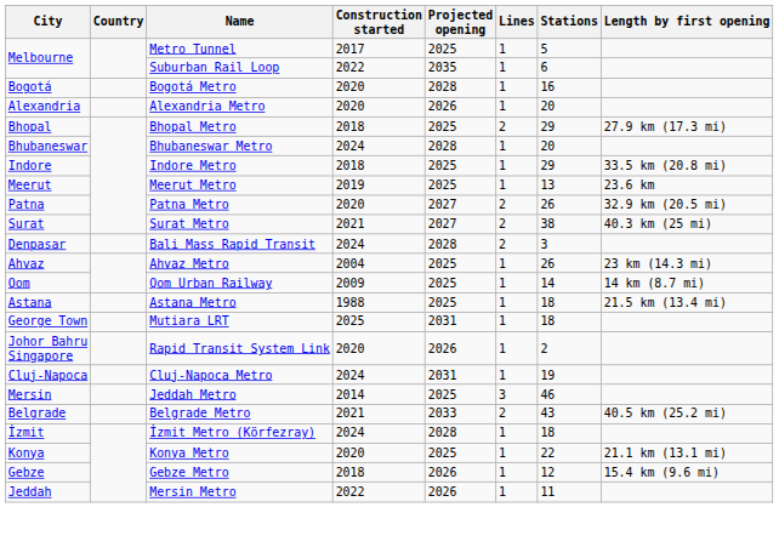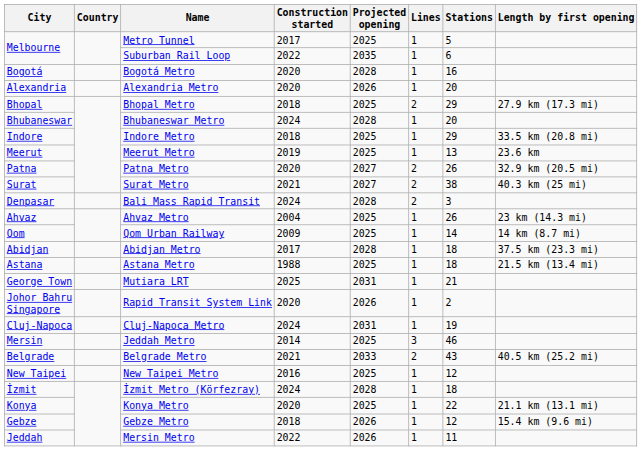 <table class="wikitable sortable sticky-header-multi static-row-numbers">
 <tr>
 <th>City</th>
 <th>Country</th>
 <th>Name</th>
 <th>Construction<br>started</th>
 <th data-sort-type="isoDate">Projected<br>opening</th>
 <th>Lines</th>
 <th>Stations</th>
 <th>Length by first opening</th>
 </tr>
 <tr>
 <td rowspan="2"><a href='#'>Melbourne</a></td>
 <td rowspan="2"></td>
 <td><a href='#'>Metro Tunnel</a><br></td>
 <td>2017</td>
 <td>2025</td>
 <td>1</td>
 <td>5</td>
 <td></td>
 </tr>
 <tr>
 <td><a href='#'>Suburban Rail Loop</a></td>
 <td>2022</td>
 <td>2035</td>
 <td>1</td>
 <td>6</td>
 <td></td>
 </tr>
 <tr>
 <td><a href='#'>Bogotá</a></td>
 <td></td>
 <td><a href='#'>Bogotá Metro</a></td>
 <td>2020</td>
 <td>2028</td>
 <td>1</td>
 <td>16</td>
 <td></td>
 </tr>
 <tr>
 <td><a href='#'>Alexandria</a></td>
 <td></td>
 <td><a href='#'>Alexandria Metro</a></td>
 <td>2020</td>
 <td>2026</td>
 <td>1</td>
 <td>20</td>
 <td></td>
 </tr>
 <tr>
 <td><a href='#'>Bhopal</a></td>
 <td rowspan="6"></td>
 <td><a href='#'>Bhopal Metro</a></td>
 <td>2018</td>
 <td>2025</td>
 <td>2</td>
 <td>29</td>
 <td>27.9 km (17.3 mi)</td>
 </tr>
 <tr>
 <td><a href='#'>Bhubaneswar</a></td>
 <td><a href='#'>Bhubaneswar Metro</a></td>
 <td>2024</td>
 <td>2028</td>
 <td>1</td>
 <td>20</td>
 <td></td>
 </tr>
 <tr>
 <td><a href='#'>Indore</a></td>
 <td><a href='#'>Indore Metro</a></td>
 <td>2018</td>
 <td>2025</td>
 <td>1</td>
 <td>29</td>
 <td>33.5 km (20.8 mi)</td>
 </tr>
 <tr>
 <td><a href='#'>Meerut</a></td>
 <td><a href='#'>Meerut Metro</a></td>
 <td>2019</td>
 <td>2025</td>
 <td>1</td>
 <td>13</td>
 <td>23.6 km</td>
 </tr>
 <tr>
 <td><a href='#'>Patna</a></td>
 <td><a href='#'>Patna Metro</a></td>
 <td>2020</td>
 <td>2027</td>
 <td>2</td>
 <td>26</td>
 <td>32.9 km (20.5 mi)</td>
 </tr>
 <tr>
 <td><a href='#'>Surat</a></td>
 <td><a href='#'>Surat Metro</a></td>
 <td>2021</td>
 <td>2027</td>
 <td>2</td>
 <td>38</td>
 <td>40.3 km (25 mi)</td>
 </tr>
 <tr>
 <td><a href='#'>Denpasar</a></td>
 <td></td>
 <td><a href='#'>Bali Mass Rapid Transit</a></td>
 <td>2024</td>
 <td>2028</td>
 <td>2</td>
 <td>3</td>
 <td></td>
 </tr>
 <tr>
 <td><a href='#'>Ahvaz</a></td>
 <td rowspan="2"></td>
 <td><a href='#'>Ahvaz Metro</a></td>
 <td>2004</td>
 <td>2025</td>
 <td>1</td>
 <td>26</td>
 <td>23 km (14.3 mi)</td>
 </tr>
 <tr>
 <td><a href='#'>Qom</a></td>
 <td><a href='#'>Qom Urban Railway</a></td>
 <td>2009</td>
 <td>2025</td>
 <td>1</td>
 <td>14</td>
 <td>14 km (8.7 mi)</td>
 </tr>
 <tr>
+<td><a href='#'>Abidjan</a></td>
+<td></td>
+<td><a href='#'>Abidjan Metro</a></td>
+<td>2017</td>
+<td>2028</td>
+<td>1</td>
+<td>18</td>
+<td>37.5 km (23.3 mi)</td>
+</tr>
+<tr>
 <td><a href='#'>Astana</a></td>
 <td></td>
 <td><a href='#'>Astana Metro</a></td>
 <td>1988</td>
 <td>2025</td>
 <td>1</td>
 <td>18</td>
 <td>21.5 km (13.4 mi)</td>
 </tr>
 <tr>
 <td><a href='#'>George Town</a></td>
 <td><br></td>
 <td><a href='#'>Mutiara LRT</a></td>
 <td>2025</td>
 <td>2031</td>
 <td>1</td>
-<td>18</td>
+<td>21</td>
 <td></td>
 </tr>
 <tr>
 <td><a href='#'>Johor Bahru</a><br><a href='#'>Singapore</a></td>
 <td><br></td>
 <td><a href='#'>Rapid Transit System Link</a></td>
 <td>2020</td>
 <td>2026</td>
 <td>1</td>
 <td>2</td>
 <td></td>
 </tr>
 <tr>
 <td><a href='#'>Cluj-Napoca</a></td>
 <td></td>
 <td><a href='#'>Cluj-Napoca Metro</a></td>
 <td>2024</td>
 <td>2031</td>
 <td>1</td>
 <td>19</td>
 <td></td>
 </tr>
 <tr>
 <td><a href='#'>Mersin</a></td>
 <td rowspan="1"></td>
 <td><a href='#'>Jeddah Metro</a></td>
 <td>2014  </td>
 <td>2025</td>
 <td>3</td>
 <td>46</td>
 <td></td>
 </tr>
 <tr>
 <td><a href='#'>Belgrade</a></td>
 <td></td>
 <td><a href='#'>Belgrade Metro</a></td>
 <td>2021</td>
 <td>2033</td>
 <td>2</td>
 <td>43</td>
 <td>40.5 km (25.2 mi)</td>
 </tr>
 <tr>
+<td><a href='#'>New Taipei</a></td>
+<td></td>
+<td><a href='#'>New Taipei Metro</a></td>
+<td>2016</td>
+<td>2025</td>
+<td>1</td>
+<td>12</td>
+<td></td>
+</tr>
+<tr>
 <td><a href='#'>İzmit</a></td>
 <td rowspan="4"></td>
 <td><a href='#'>İzmit Metro (Körfezray)</a></td>
 <td>2024</td>
 <td>2028</td>
 <td>1</td>
 <td>18</td>
 <td></td>
 </tr>
 <tr>
 <td><a href='#'>Konya</a></td>
 <td><a href='#'>Konya Metro</a></td>
 <td>2020</td>
 <td>2025</td>
 <td>1</td>
 <td>22</td>
 <td>21.1 km (13.1 mi)</td>
 </tr>
 <tr>
 <td><a href='#'>Gebze</a></td>
 <td><a href='#'>Gebze Metro</a></td>
 <td>2018</td>
 <td>2026</td>
 <td>1</td>
 <td>12</td>
 <td>15.4 km (9.6 mi)</td>
 </tr>
 <tr>
 <td><a href='#'>Jeddah</a></td>
 <td><a href='#'>Mersin Metro</a></td>
 <td>2022</td>
 <td>2026</td>
 <td>1</td>
 <td>11</td>
 <td></td>
 </tr>
 </table>
